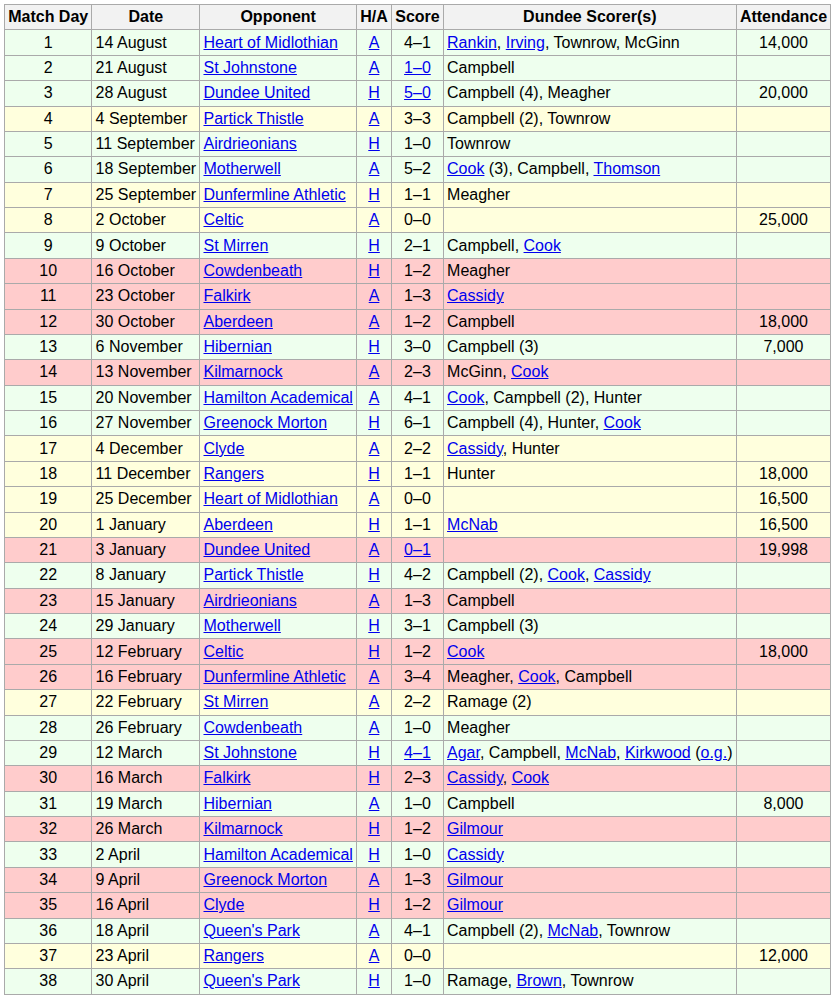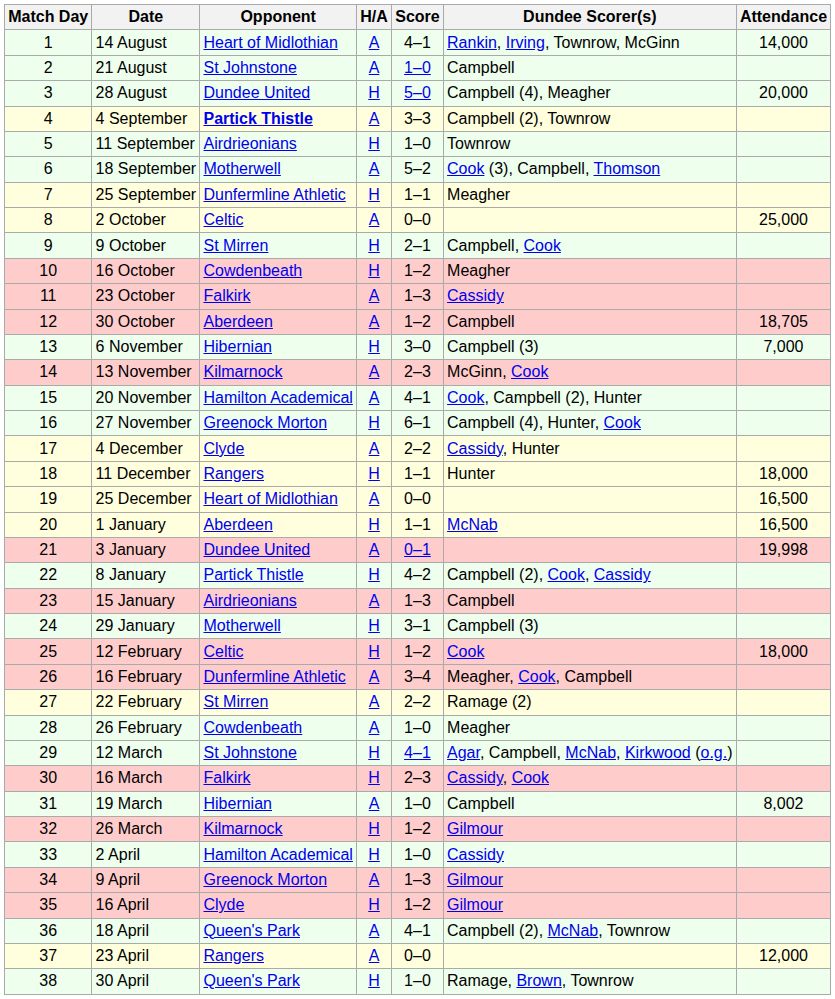 <table class="wikitable" style="text-align:center">
 <tr>
 <th>Match Day</th>
 <th>Date</th>
 <th>Opponent</th>
 <th>H/A</th>
 <th>Score</th>
 <th>Dundee Scorer(s)</th>
 <th>Attendance</th>
 </tr>
 <tr bgcolor="#EEFFEE">
 <td>1</td>
 <td align="left">14 August</td>
 <td align="left"><a href='#'>Heart of Midlothian</a></td>
 <td><a href='#'>A</a></td>
 <td>4–1</td>
 <td align="left"><a href='#'>Rankin</a>, <a href='#'>Irving</a>, Townrow, McGinn</td>
 <td>14,000</td>
 </tr>
 <tr bgcolor="#EEFFEE">
 <td>2</td>
 <td align="left">21 August</td>
 <td align="left"><a href='#'>St Johnstone</a></td>
 <td><a href='#'>A</a></td>
 <td><a href='#'>1–0</a></td>
 <td align="left">Campbell</td>
 <td></td>
 </tr>
 <tr bgcolor="#EEFFEE">
 <td>3</td>
 <td align="left">28 August</td>
 <td align="left"><a href='#'>Dundee United</a></td>
 <td><a href='#'>H</a></td>
 <td><a href='#'>5–0</a></td>
 <td align="left">Campbell (4), Meagher</td>
 <td>20,000</td>
 </tr>
 <tr bgcolor="#FFFFDD">
 <td>4</td>
 <td align="left">4 September</td>
-<td align="left"><a href='#'>Partick Thistle</a></td>
+<td align="left"><strong><a href='#'>Partick Thistle</a></strong></td>
 <td><a href='#'>A</a></td>
 <td>3–3</td>
 <td align="left">Campbell (2), Townrow</td>
 <td></td>
 </tr>
 <tr bgcolor="#EEFFEE">
 <td>5</td>
 <td align="left">11 September</td>
 <td align="left"><a href='#'>Airdrieonians</a></td>
 <td><a href='#'>H</a></td>
 <td>1–0</td>
 <td align="left">Townrow</td>
 <td></td>
 </tr>
 <tr bgcolor="#EEFFEE">
 <td>6</td>
 <td align="left">18 September</td>
 <td align="left"><a href='#'>Motherwell</a></td>
 <td><a href='#'>A</a></td>
 <td>5–2</td>
 <td align="left"><a href='#'>Cook</a> (3), Campbell, <a href='#'>Thomson</a></td>
 <td></td>
 </tr>
 <tr bgcolor="#FFFFDD">
 <td>7</td>
 <td align="left">25 September</td>
 <td align="left"><a href='#'>Dunfermline Athletic</a></td>
 <td><a href='#'>H</a></td>
 <td>1–1</td>
 <td align="left">Meagher</td>
 <td></td>
 </tr>
 <tr bgcolor="#FFFFDD">
 <td>8</td>
 <td align="left">2 October</td>
 <td align="left"><a href='#'>Celtic</a></td>
 <td><a href='#'>A</a></td>
 <td>0–0</td>
 <td align="left"></td>
 <td>25,000</td>
 </tr>
 <tr bgcolor="#EEFFEE">
 <td>9</td>
 <td align="left">9 October</td>
 <td align="left"><a href='#'>St Mirren</a></td>
 <td><a href='#'>H</a></td>
 <td>2–1</td>
 <td align="left">Campbell, <a href='#'>Cook</a></td>
 <td></td>
 </tr>
 <tr bgcolor="#FFCCCC">
 <td>10</td>
 <td align="left">16 October</td>
 <td align="left"><a href='#'>Cowdenbeath</a></td>
 <td><a href='#'>H</a></td>
 <td>1–2</td>
 <td align="left">Meagher</td>
 <td></td>
 </tr>
 <tr bgcolor="#FFCCCC">
 <td>11</td>
 <td align="left">23 October</td>
 <td align="left"><a href='#'>Falkirk</a></td>
 <td><a href='#'>A</a></td>
 <td>1–3</td>
 <td align="left"><a href='#'>Cassidy</a></td>
 <td></td>
 </tr>
 <tr bgcolor="#FFCCCC">
 <td>12</td>
 <td align="left">30 October</td>
 <td align="left"><a href='#'>Aberdeen</a></td>
 <td><a href='#'>A</a></td>
 <td>1–2</td>
 <td align="left">Campbell</td>
-<td>18,000</td>
+<td>18,705</td>
 </tr>
 <tr bgcolor="#EEFFEE">
 <td>13</td>
 <td align="left">6 November</td>
 <td align="left"><a href='#'>Hibernian</a></td>
 <td><a href='#'>H</a></td>
 <td>3–0</td>
 <td align="left">Campbell (3)</td>
 <td>7,000</td>
 </tr>
 <tr bgcolor="#FFCCCC">
 <td>14</td>
 <td align="left">13 November</td>
 <td align="left"><a href='#'>Kilmarnock</a></td>
 <td><a href='#'>A</a></td>
 <td>2–3</td>
 <td align="left">McGinn, <a href='#'>Cook</a></td>
 <td></td>
 </tr>
 <tr bgcolor="#EEFFEE">
 <td>15</td>
 <td align="left">20 November</td>
 <td align="left"><a href='#'>Hamilton Academical</a></td>
 <td><a href='#'>A</a></td>
 <td>4–1</td>
 <td align="left"><a href='#'>Cook</a>, Campbell (2), Hunter</td>
 <td></td>
 </tr>
 <tr bgcolor="#EEFFEE">
 <td>16</td>
 <td align="left">27 November</td>
 <td align="left"><a href='#'>Greenock Morton</a></td>
 <td><a href='#'>H</a></td>
 <td>6–1</td>
 <td align="left">Campbell (4), Hunter, <a href='#'>Cook</a></td>
 <td></td>
 </tr>
 <tr bgcolor="#FFFFDD">
 <td>17</td>
 <td align="left">4 December</td>
 <td align="left"><a href='#'>Clyde</a></td>
 <td><a href='#'>A</a></td>
 <td>2–2</td>
 <td align="left"><a href='#'>Cassidy</a>, Hunter</td>
 <td></td>
 </tr>
 <tr bgcolor="#FFFFDD">
 <td>18</td>
 <td align="left">11 December</td>
 <td align="left"><a href='#'>Rangers</a></td>
 <td><a href='#'>H</a></td>
 <td>1–1</td>
 <td align="left">Hunter</td>
 <td>18,000</td>
 </tr>
 <tr bgcolor="#FFFFDD">
 <td>19</td>
 <td align="left">25 December</td>
 <td align="left"><a href='#'>Heart of Midlothian</a></td>
 <td><a href='#'>A</a></td>
 <td>0–0</td>
 <td align="left"></td>
 <td>16,500</td>
 </tr>
 <tr bgcolor="#FFFFDD">
 <td>20</td>
 <td align="left">1 January</td>
 <td align="left"><a href='#'>Aberdeen</a></td>
 <td><a href='#'>H</a></td>
 <td>1–1</td>
 <td align="left"><a href='#'>McNab</a></td>
 <td>16,500</td>
 </tr>
 <tr bgcolor="#FFCCCC">
 <td>21</td>
 <td align="left">3 January</td>
 <td align="left"><a href='#'>Dundee United</a></td>
 <td><a href='#'>A</a></td>
 <td><a href='#'>0–1</a></td>
 <td align="left"></td>
 <td>19,998</td>
 </tr>
 <tr bgcolor="#EEFFEE">
 <td>22</td>
 <td align="left">8 January</td>
 <td align="left"><a href='#'>Partick Thistle</a></td>
 <td><a href='#'>H</a></td>
 <td>4–2</td>
 <td align="left">Campbell (2), <a href='#'>Cook</a>, <a href='#'>Cassidy</a></td>
 <td></td>
 </tr>
 <tr bgcolor="#FFCCCC">
 <td>23</td>
 <td align="left">15 January</td>
 <td align="left"><a href='#'>Airdrieonians</a></td>
 <td><a href='#'>A</a></td>
 <td>1–3</td>
 <td align="left">Campbell</td>
 <td></td>
 </tr>
 <tr bgcolor="#EEFFEE">
 <td>24</td>
 <td align="left">29 January</td>
 <td align="left"><a href='#'>Motherwell</a></td>
 <td><a href='#'>H</a></td>
 <td>3–1</td>
 <td align="left">Campbell (3)</td>
 <td></td>
 </tr>
 <tr bgcolor="#FFCCCC">
 <td>25</td>
 <td align="left">12 February</td>
 <td align="left"><a href='#'>Celtic</a></td>
 <td><a href='#'>H</a></td>
 <td>1–2</td>
 <td align="left"><a href='#'>Cook</a></td>
 <td>18,000</td>
 </tr>
 <tr bgcolor="#FFCCCC">
 <td>26</td>
 <td align="left">16 February</td>
 <td align="left"><a href='#'>Dunfermline Athletic</a></td>
 <td><a href='#'>A</a></td>
 <td>3–4</td>
 <td align="left">Meagher, <a href='#'>Cook</a>, Campbell</td>
 <td></td>
 </tr>
 <tr bgcolor="#FFFFDD">
 <td>27</td>
 <td align="left">22 February</td>
 <td align="left"><a href='#'>St Mirren</a></td>
 <td><a href='#'>A</a></td>
 <td>2–2</td>
 <td align="left">Ramage (2)</td>
 <td></td>
 </tr>
 <tr bgcolor="#EEFFEE">
 <td>28</td>
 <td align="left">26 February</td>
 <td align="left"><a href='#'>Cowdenbeath</a></td>
 <td><a href='#'>A</a></td>
 <td>1–0</td>
 <td align="left">Meagher</td>
 <td></td>
 </tr>
 <tr bgcolor="#EEFFEE">
 <td>29</td>
 <td align="left">12 March</td>
 <td align="left"><a href='#'>St Johnstone</a></td>
 <td><a href='#'>H</a></td>
 <td><a href='#'>4–1</a></td>
 <td align="left"><a href='#'>Agar</a>, Campbell, <a href='#'>McNab</a>, <a href='#'>Kirkwood</a> (<a href='#'>o.g.</a>)</td>
 <td></td>
 </tr>
 <tr bgcolor="#FFCCCC">
 <td>30</td>
 <td align="left">16 March</td>
 <td align="left"><a href='#'>Falkirk</a></td>
 <td><a href='#'>H</a></td>
 <td>2–3</td>
 <td align="left"><a href='#'>Cassidy</a>, <a href='#'>Cook</a></td>
 <td></td>
 </tr>
 <tr bgcolor="#EEFFEE">
 <td>31</td>
 <td align="left">19 March</td>
 <td align="left"><a href='#'>Hibernian</a></td>
 <td><a href='#'>A</a></td>
 <td>1–0</td>
 <td align="left">Campbell</td>
-<td>8,000</td>
+<td>8,002</td>
 </tr>
 <tr bgcolor="#FFCCCC">
 <td>32</td>
 <td align="left">26 March</td>
 <td align="left"><a href='#'>Kilmarnock</a></td>
 <td><a href='#'>H</a></td>
 <td>1–2</td>
 <td align="left"><a href='#'>Gilmour</a></td>
 <td></td>
 </tr>
 <tr bgcolor="#EEFFEE">
 <td>33</td>
 <td align="left">2 April</td>
 <td align="left"><a href='#'>Hamilton Academical</a></td>
 <td><a href='#'>H</a></td>
 <td>1–0</td>
 <td align="left"><a href='#'>Cassidy</a></td>
 <td></td>
 </tr>
 <tr bgcolor="#FFCCCC">
 <td>34</td>
 <td align="left">9 April</td>
 <td align="left"><a href='#'>Greenock Morton</a></td>
 <td><a href='#'>A</a></td>
 <td>1–3</td>
 <td align="left"><a href='#'>Gilmour</a></td>
 <td></td>
 </tr>
 <tr bgcolor="#FFCCCC">
 <td>35</td>
 <td align="left">16 April</td>
 <td align="left"><a href='#'>Clyde</a></td>
 <td><a href='#'>H</a></td>
 <td>1–2</td>
 <td align="left"><a href='#'>Gilmour</a></td>
 <td></td>
 </tr>
 <tr bgcolor="#EEFFEE">
 <td>36</td>
 <td align="left">18 April</td>
 <td align="left"><a href='#'>Queen's Park</a></td>
 <td><a href='#'>A</a></td>
 <td>4–1</td>
 <td align="left">Campbell (2), <a href='#'>McNab</a>, Townrow</td>
 <td></td>
 </tr>
 <tr bgcolor="#FFFFDD">
 <td>37</td>
 <td align="left">23 April</td>
 <td align="left"><a href='#'>Rangers</a></td>
 <td><a href='#'>A</a></td>
 <td>0–0</td>
 <td align="left"></td>
 <td>12,000</td>
 </tr>
 <tr bgcolor="#EEFFEE">
 <td>38</td>
 <td align="left">30 April</td>
 <td align="left"><a href='#'>Queen's Park</a></td>
 <td><a href='#'>H</a></td>
 <td>1–0</td>
 <td align="left">Ramage, <a href='#'>Brown</a>, Townrow</td>
 <td></td>
 </tr>
 </table>
